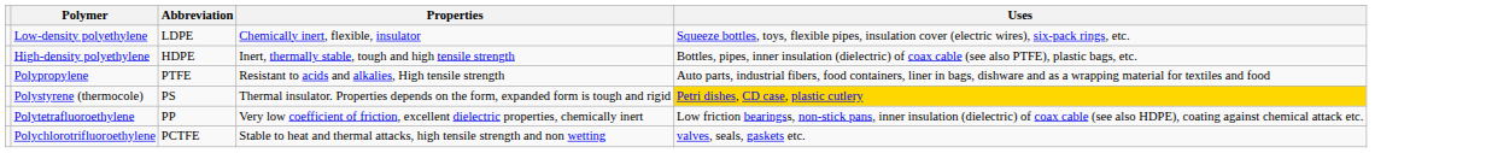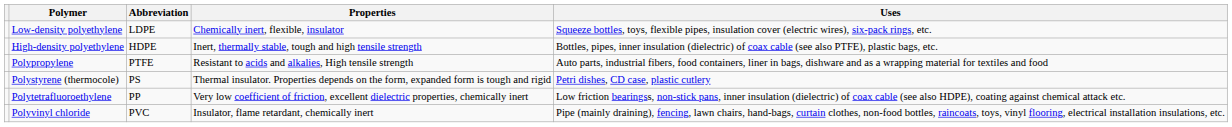 <table class="wikitable">
 <tr>
 <th></th>
 <th>Polymer</th>
 <th>Abbreviation</th>
 <th>Properties</th>
 <th>Uses</th>
 </tr>
 <tr>
 <td></td>
 <td><a href='#'>Low-density polyethylene</a></td>
 <td>LDPE</td>
 <td><a href='#'>Chemically inert</a>, flexible, <a href='#'>insulator</a></td>
 <td><a href='#'>Squeeze bottles</a>, toys, flexible pipes, insulation cover (electric wires), <a href='#'>six-pack rings</a>, etc.</td>
 </tr>
 <tr>
 <td></td>
 <td><a href='#'>High-density polyethylene</a></td>
 <td>HDPE</td>
 <td>Inert, <a href='#'>thermally stable</a>, tough and high <a href='#'>tensile strength</a></td>
 <td>Bottles, pipes, inner insulation (dielectric) of <a href='#'>coax cable</a> (see also PTFE), plastic bags, etc.</td>
 </tr>
 <tr>
 <td></td>
 <td><a href='#'>Polypropylene</a></td>
 <td>PTFE</td>
 <td>Resistant to <a href='#'>acids</a> and <a href='#'>alkalies</a>, High tensile strength</td>
 <td>Auto parts, industrial fibers, food containers, liner in bags, dishware and as a wrapping material for textiles and food</td>
 </tr>
 <tr>
 <td></td>
 <td><a href='#'>Polystyrene</a> (thermocole)</td>
 <td>PS</td>
 <td>Thermal insulator. Properties depends on the form, expanded form is tough and rigid</td>
-<td style="background: gold;"><a href='#'>Petri dishes</a>, <a href='#'>CD case</a>, <a href='#'>plastic cutlery</a></td>
+<td><a href='#'>Petri dishes</a>, <a href='#'>CD case</a>, <a href='#'>plastic cutlery</a></td>
 </tr>
 <tr>
 <td></td>
 <td><a href='#'>Polytetrafluoroethylene</a></td>
 <td>PP</td>
 <td>Very low <a href='#'>coefficient of friction</a>, excellent <a href='#'>dielectric</a> properties, chemically inert</td>
 <td>Low friction <a href='#'>bearings</a>s, <a href='#'>non-stick pans</a>, inner insulation (dielectric) of <a href='#'>coax cable</a> (see also HDPE), coating against chemical attack etc.</td>
 </tr>
 <tr>
 <td></td>
-<td><a href='#'>Polychlorotrifluoroethylene</a></td>
-<td>PCTFE</td>
-<td>Stable to heat and thermal attacks, high tensile strength and non <a href='#'>wetting</a></td>
-<td><a href='#'>valves</a>, seals, <a href='#'>gaskets</a> etc.</td>
+<td><a href='#'>Polyvinyl chloride</a></td>
+<td>PVC</td>
+<td>Insulator, flame retardant, chemically inert</td>
+<td>Pipe (mainly draining), <a href='#'>fencing</a>, lawn chairs, hand-bags, <a href='#'>curtain</a> clothes, non-food bottles, <a href='#'>raincoats</a>, toys, vinyl <a href='#'>flooring</a>, electrical installation insulations, etc.</td>
 </tr>
 </table>
